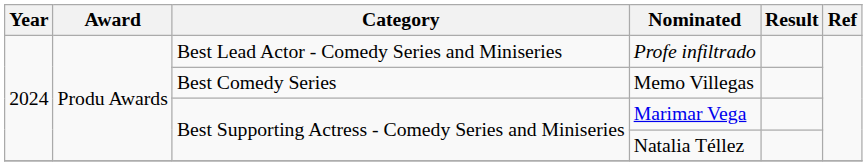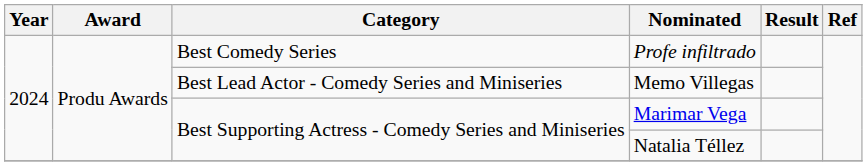 <table class="wikitable plainrowheaders">
 <tr>
 <th scope="col">Year</th>
 <th scope="col">Award</th>
 <th scope="col">Category</th>
 <th scope="col">Nominated</th>
 <th scope="col">Result</th>
 <th scope="col">Ref</th>
 </tr>
 <tr>
 <td rowspan="4">2024</td>
 <td rowspan="4">Produ Awards</td>
-<td>Best Lead Actor - Comedy Series and Miniseries</td>
+<td>Best Comedy Series</td>
 <td><em>Profe infiltrado</em></td>
 <td></td>
 <td align="center" rowspan="4"></td>
 </tr>
 <tr>
-<td>Best Comedy Series</td>
+<td>Best Lead Actor - Comedy Series and Miniseries</td>
 <td>Memo Villegas</td>
 <td></td>
 </tr>
 <tr>
 <td rowspan=2>Best Supporting Actress - Comedy Series and Miniseries</td>
 <td><a href='#'>Marimar Vega</a></td>
 <td></td>
 </tr>
 <tr>
 <td>Natalia Téllez</td>
 <td></td>
 </tr>
 <tr>
 </tr>
 </table>
